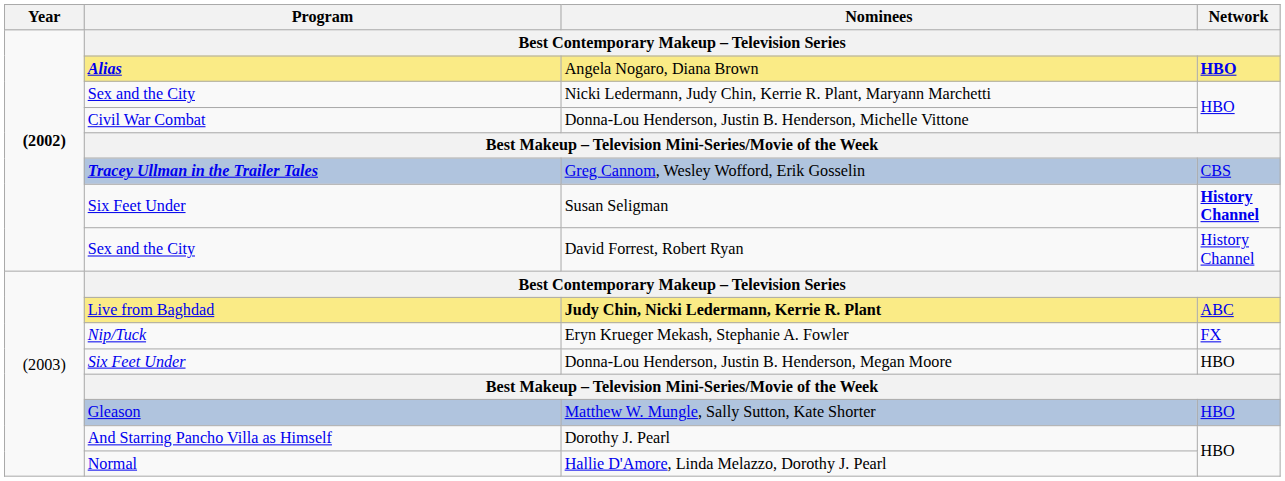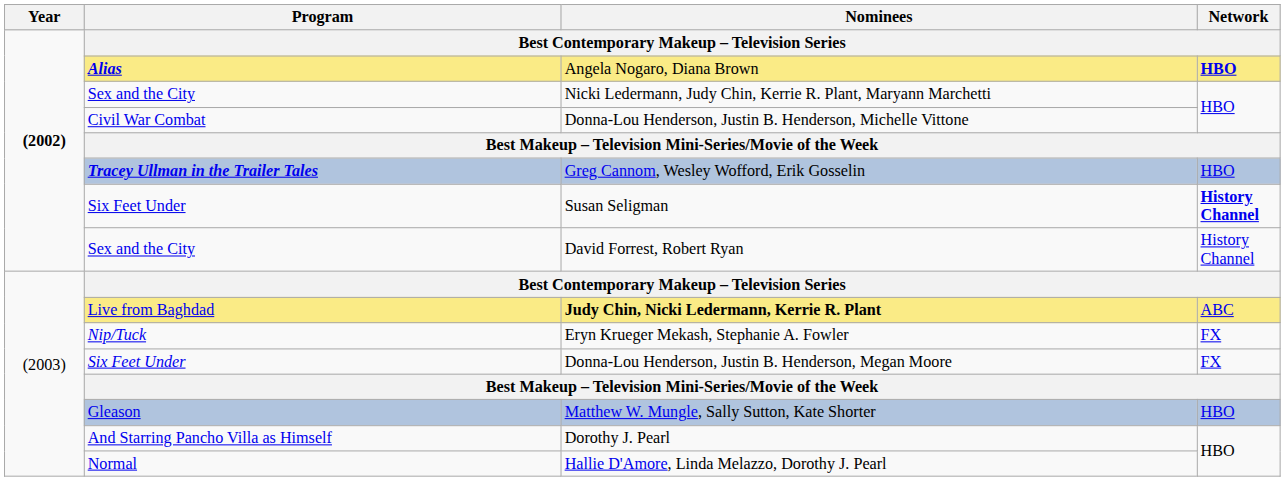 <table class="wikitable" style="width:100%">
 <tr bgcolor="#bebebe">
 <th width="5%">Year</th>
 <th width="30%">Program</th>
 <th width="40%">Nominees</th>
 <th width="5%">Network</th>
 </tr>
 <tr>
 <td rowspan=8 style="text-align:center"><strong>(2002)</strong><br> <br></td>
 <th colspan="4">Best Contemporary Makeup – Television Series</th>
 </tr>
 <tr style="background:#FAEB86">
 <td><strong><em><a href='#'>Alias</a><em> <strong></td>
 <td></strong>Angela Nogaro, Diana Brown<strong></td>
 <td><strong><a href='#'>HBO</a></strong></td>
 </tr>
 <tr>
 <td></em><a href='#'>Sex and the City</a><em></td>
 <td>Nicki Ledermann, Judy Chin, Kerrie R. Plant, Maryann Marchetti</td>
 <td rowspan="2"><a href='#'>HBO</a></td>
 </tr>
 <tr>
 <td></em><a href='#'>Civil War Combat</a><em></td>
 <td>Donna-Lou Henderson, Justin B. Henderson, Michelle Vittone</td>
 </tr>
 <tr>
 <th colspan="4">Best Makeup – Television Mini-Series/Movie of the Week</th>
 </tr>
 <tr style="background:#B0C4DE;">
 <td><strong><em><a href='#'>Tracey Ullman in the Trailer Tales</a><em> <strong></td>
 <td></strong><a href='#'>Greg Cannom</a>, Wesley Wofford, Erik Gosselin<strong></td>
-<td></strong><a href='#'>CBS</a><strong></td>
+<td></strong><a href='#'>HBO</a><strong></td>
 </tr>
 <tr>
 <td></em><a href='#'>Six Feet Under</a><em></td>
 <td>Susan Seligman</td>
 <td><strong><a href='#'>History Channel</a></strong></td>
 </tr>
 <tr>
 <td></em></strong><a href='#'>Sex and the City</a></em> </strong></td>
 <td>David Forrest, Robert Ryan</td>
 <td><a href='#'>History Channel</a></td>
 </tr>
 <tr>
 <td rowspan=8 style="text-align:center"></strong>(2003)<strong><br> <br></td>
 <th colspan="4">Best Contemporary Makeup – Television Series</th>
 </tr>
 <tr style="background:#FAEB86">
 <td></em><a href='#'>Live from Baghdad</a><em></td>
 <td><strong>Judy Chin, Nicki Ledermann, Kerrie R. Plant</strong></td>
 <td></strong><a href='#'>ABC</a><strong></td>
 </tr>
 <tr>
 <td><em><a href='#'>Nip/Tuck</a></em></td>
 <td>Eryn Krueger Mekash, Stephanie A. Fowler</td>
 <td><a href='#'>FX</a></td>
 </tr>
 <tr>
 <td><em><a href='#'>Six Feet Under</a></em></td>
 <td>Donna-Lou Henderson, Justin B. Henderson, Megan Moore</td>
-<td>HBO</td>
+<td><a href='#'>FX</a></td>
 </tr>
 <tr>
 <th colspan="4">Best Makeup – Television Mini-Series/Movie of the Week</th>
 </tr>
 <tr style="background:#B0C4DE;">
 <td></em></strong><a href='#'>Gleason</a><strong><em></td>
 <td></strong><a href='#'>Matthew W. Mungle</a>, Sally Sutton, Kate Shorter<strong></td>
 <td></strong><a href='#'>HBO</a><strong></td>
 </tr>
 <tr>
 <td></em><a href='#'>And Starring Pancho Villa as Himself</a><em></td>
 <td>Dorothy J. Pearl</td>
 <td rowspan="2">HBO</td>
 </tr>
 <tr>
 <td></em><a href='#'>Normal</a><em></td>
 <td><a href='#'>Hallie D'Amore</a>, Linda Melazzo, Dorothy J. Pearl</td>
 </tr>
 </table>
